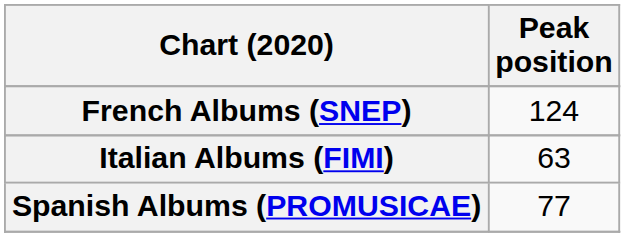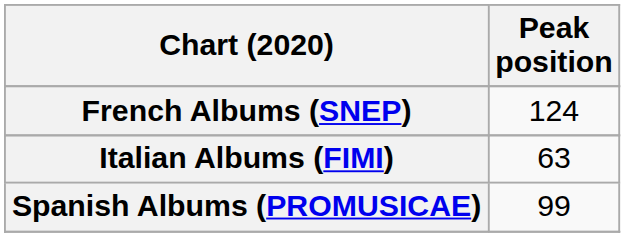 <table class="wikitable sortable plainrowheaders" style="text-align:center">
 <tr>
 <th scope="col">Chart (2020)</th>
 <th scope="col">Peak<br>position</th>
 </tr>
 <tr>
 </tr>
 <tr>
 </tr>
 <tr>
 </tr>
 <tr>
 </tr>
 <tr>
 </tr>
 <tr>
 <th scope="row">French Albums (<a href='#'>SNEP</a>)</th>
 <td>124</td>
 </tr>
 <tr>
 </tr>
 <tr>
 </tr>
 <tr>
 <th scope="row">Italian Albums (<a href='#'>FIMI</a>)</th>
 <td>63</td>
 </tr>
 <tr>
 <th scope="row">Spanish Albums (<a href='#'>PROMUSICAE</a>)</th>
-<td>77</td>
+<td>99</td>
 </tr>
 <tr>
 </tr>
 <tr>
 </tr>
 </table>
